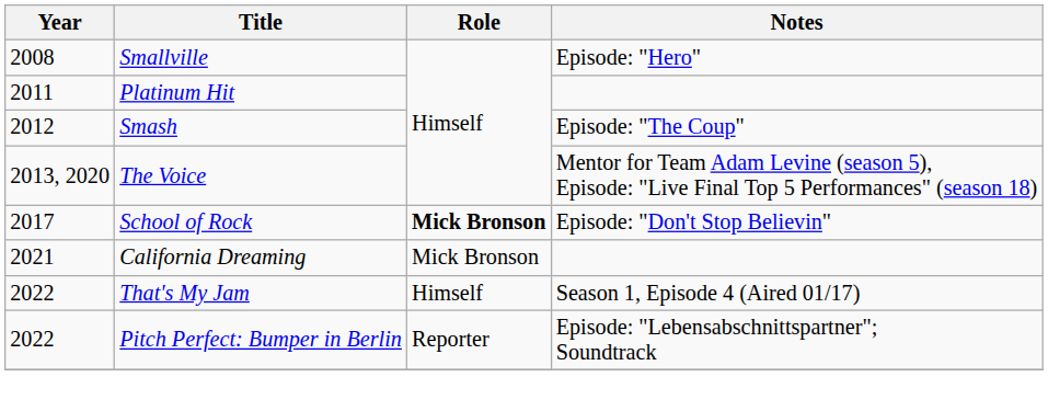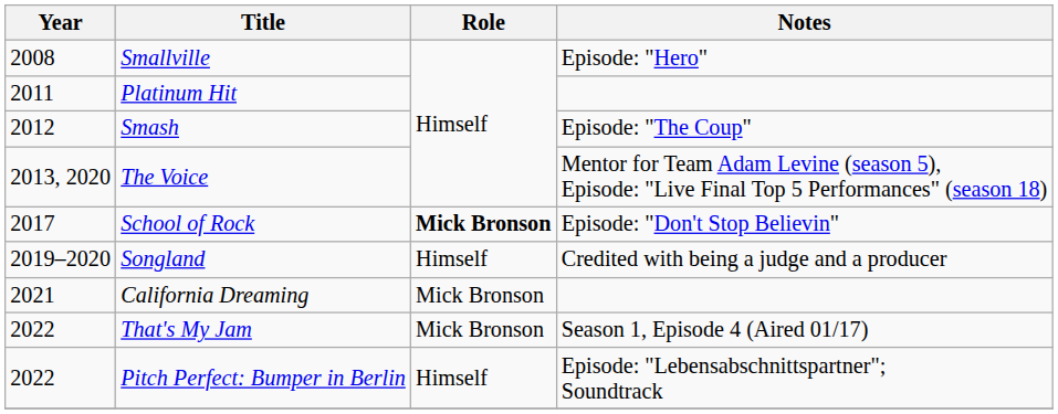 <table class="wikitable sortable">
 <tr>
 <th>Year</th>
 <th>Title</th>
 <th>Role</th>
 <th class="unsortable">Notes</th>
 </tr>
 <tr>
 <td>2008</td>
 <td><em><a href='#'>Smallville</a></em></td>
 <td rowspan="4">Himself</td>
 <td>Episode: "<a href='#'>Hero</a>"</td>
 </tr>
 <tr>
 <td>2011</td>
 <td><em><a href='#'>Platinum Hit</a></em></td>
 <td></td>
 </tr>
 <tr>
 <td>2012</td>
 <td><em><a href='#'>Smash</a></em></td>
 <td>Episode: "<a href='#'>The Coup</a>"</td>
 </tr>
 <tr>
 <td>2013, 2020</td>
 <td><em><a href='#'>The Voice</a></em></td>
 <td>Mentor for Team <a href='#'>Adam Levine</a> (<a href='#'>season 5</a>),<br>Episode: "Live Final Top 5 Performances" (<a href='#'>season 18</a>)</td>
 </tr>
 <tr>
 <td>2017</td>
 <td><em><a href='#'>School of Rock</a></em></td>
 <td><strong>Mick Bronson</strong></td>
 <td>Episode: "<a href='#'>Don't Stop Believin</a>"</td>
 </tr>
 <tr>
+<td>2019–2020</td>
+<td><em><a href='#'>Songland</a></em></td>
+<td>Himself</td>
+<td>Credited with being a judge and a producer</td>
+</tr>
+<tr>
 <td>2021</td>
 <td><em>California Dreaming</em></td>
 <td>Mick Bronson</td>
 </tr>
 <tr>
 <td>2022</td>
 <td><em><a href='#'>That's My Jam</a></em></td>
-<td>Himself</td>
+<td>Mick Bronson</td>
 <td>Season 1, Episode 4 (Aired 01/17)</td>
 </tr>
 <tr>
 <td>2022</td>
 <td><em><a href='#'>Pitch Perfect: Bumper in Berlin</a></em></td>
-<td>Reporter</td>
+<td>Himself</td>
 <td>Episode: "Lebensabschnittspartner";<br>Soundtrack</td>
 </tr>
 <tr>
 </tr>
 </table>
